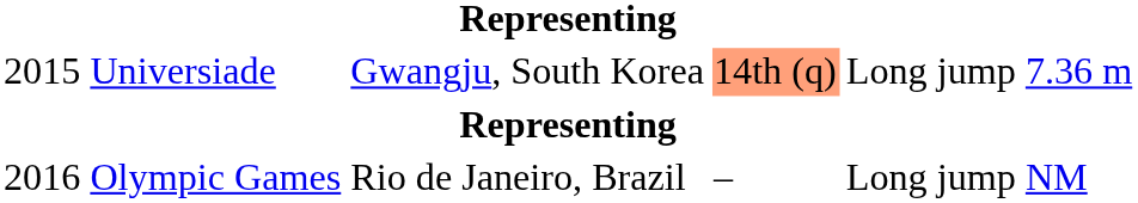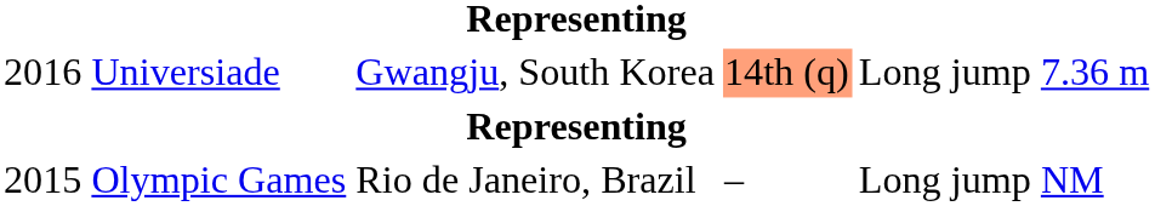 <table>
 <tr>
 <th colspan="6">Representing </th>
 </tr>
 <tr>
-<td>2015</td>
+<td>2016</td>
 <td><a href='#'>Universiade</a></td>
 <td><a href='#'>Gwangju</a>, South Korea</td>
 <td style="background: lightsalmon;">14th (q)</td>
 <td>Long jump</td>
 <td><a href='#'>7.36 m</a></td>
 </tr>
 <tr>
 <th colspan="6">Representing </th>
 </tr>
 <tr>
-<td>2016</td>
+<td>2015</td>
 <td><a href='#'>Olympic Games</a></td>
 <td>Rio de Janeiro, Brazil</td>
 <td>–</td>
 <td>Long jump</td>
 <td><a href='#'>NM</a></td>
 </tr>
 </table>
